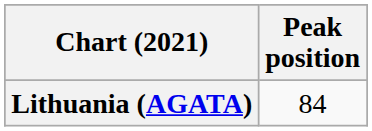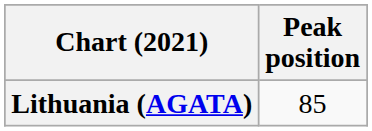 <table class="wikitable plainrowheaders" style="text-align:center">
 <tr>
 <th scope="col">Chart (2021)</th>
 <th scope="col">Peak<br>position</th>
 </tr>
 <tr>
 <th scope="row">Lithuania (<a href='#'>AGATA</a>)</th>
-<td>84</td>
+<td>85</td>
 </tr>
 </table>
